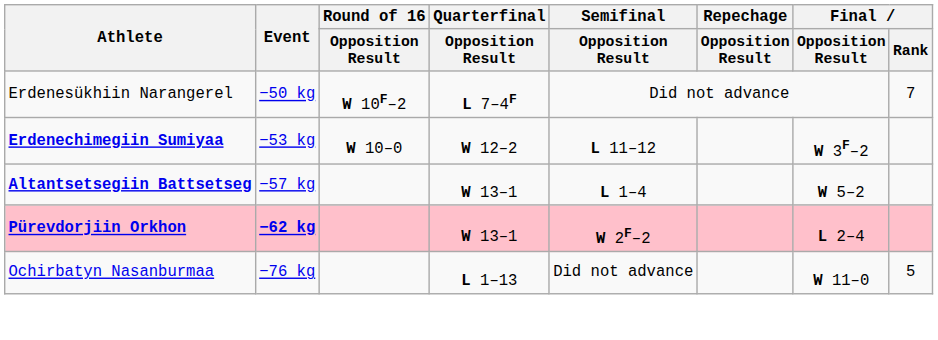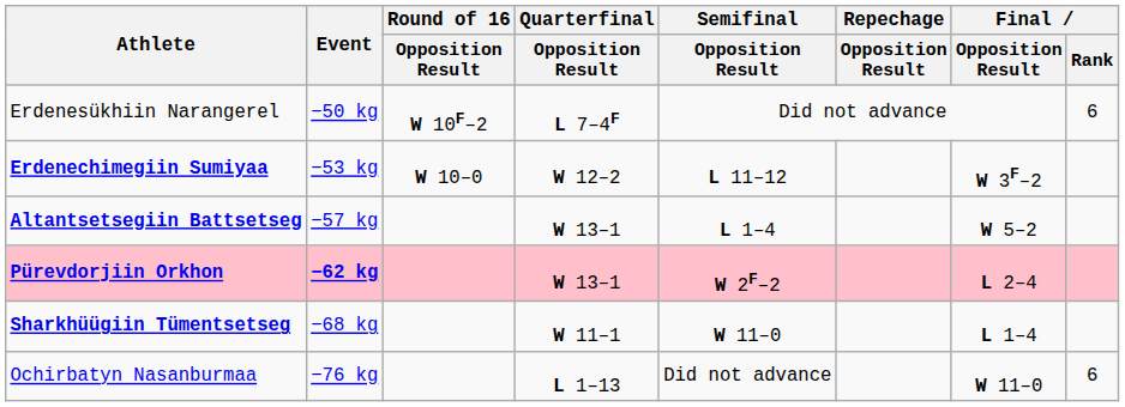 <table class=wikitable style=font-size:85%;text-align:center>
 <tr>
 <th rowspan="2">Athlete</th>
 <th rowspan="2">Event</th>
 <th>Round of 16</th>
 <th>Quarterfinal</th>
 <th>Semifinal</th>
 <th>Repechage</th>
 <th colspan=2>Final / </th>
 </tr>
 <tr style="font-size: 95%">
 <th>Opposition<br>Result</th>
 <th>Opposition<br>Result</th>
 <th>Opposition<br>Result</th>
 <th>Opposition<br>Result</th>
 <th>Opposition<br>Result</th>
 <th>Rank</th>
 </tr>
 <tr>
 <td align=left>Erdenesükhiin Narangerel</td>
 <td align=left><a href='#'>−50 kg</a></td>
 <td><br><strong>W</strong> 10<sup><strong>F</strong></sup>–2</td>
 <td><br><strong>L</strong> 7–4<sup><strong>F</strong></sup></td>
 <td colspan=3>Did not advance</td>
-<td>7</td>
+<td>6</td>
 </tr>
 <tr>
 <td align=left><strong><a href='#'>Erdenechimegiin Sumiyaa</a></strong></td>
 <td align=left><a href='#'>−53 kg</a></td>
 <td><br><strong>W</strong> 10–0</td>
 <td><br><strong>W</strong> 12–2</td>
 <td><br><strong>L</strong> 11–12</td>
 <td></td>
 <td><br><strong>W</strong> 3<sup><strong>F</strong></sup>–2</td>
 <td></td>
 </tr>
 <tr>
 <td align=left><strong><a href='#'>Altantsetsegiin Battsetseg</a></strong></td>
 <td align=left><a href='#'>−57 kg</a></td>
 <td></td>
 <td><br><strong>W</strong> 13–1</td>
 <td><br><strong>L</strong> 1–4</td>
 <td></td>
 <td><br><strong>W</strong> 5–2</td>
 <td></td>
 </tr>
 <tr bgcolor=pink>
 <td align=left><strong><a href='#'>Pürevdorjiin Orkhon</a></strong></td>
 <td align=left><strong><a href='#'>−62 kg</a></strong></td>
 <td></td>
 <td><br><strong>W</strong> 13–1</td>
 <td><br><strong>W</strong> 2<sup><strong>F</strong></sup>–2</td>
 <td></td>
 <td><br><strong>L</strong> 2–4</td>
 <td></td>
 </tr>
 <tr>
+<td align=left><strong><a href='#'>Sharkhüügiin Tümentsetseg</a></strong></td>
+<td align=left><a href='#'>−68 kg</a></td>
+<td></td>
+<td><br><strong>W</strong> 11–1</td>
+<td><br><strong>W</strong> 11–0</td>
+<td></td>
+<td><br><strong>L</strong> 1–4</td>
+<td></td>
+</tr>
+<tr>
 <td align=left><a href='#'>Ochirbatyn Nasanburmaa</a></td>
 <td align=left><a href='#'>−76 kg</a></td>
 <td></td>
 <td><br><strong>L</strong> 1–13</td>
 <td>Did not advance</td>
 <td></td>
 <td><br><strong>W</strong> 11–0</td>
-<td>5</td>
+<td>6</td>
 </tr>
 </table>
